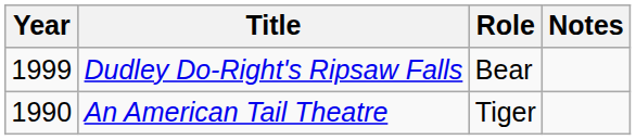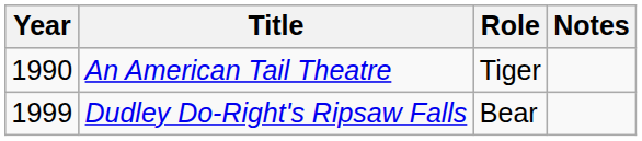 <table class="wikitable">
 <tr>
 <th>Year</th>
 <th>Title</th>
 <th>Role</th>
 <th>Notes</th>
 </tr>
 <tr>
+<td>1990</td>
+<td><em><a href='#'>An American Tail Theatre</a></em></td>
+<td>Tiger</td>
+<td></td>
+</tr>
+<tr>
 <td>1999</td>
 <td><em><a href='#'>Dudley Do-Right's Ripsaw Falls</a></em></td>
 <td>Bear</td>
 <td></td>
 </tr>
-<tr>
-<td>1990</td>
-<td><em><a href='#'>An American Tail Theatre</a></em></td>
-<td>Tiger</td>
-<td></td>
-</tr>
 </table>
